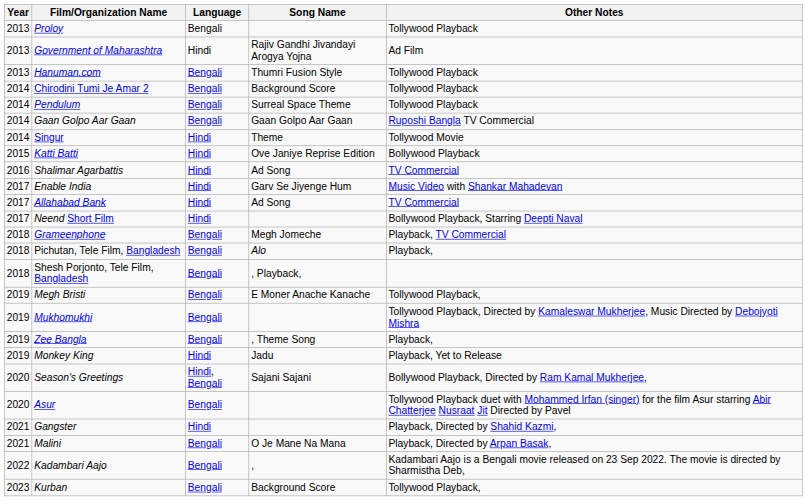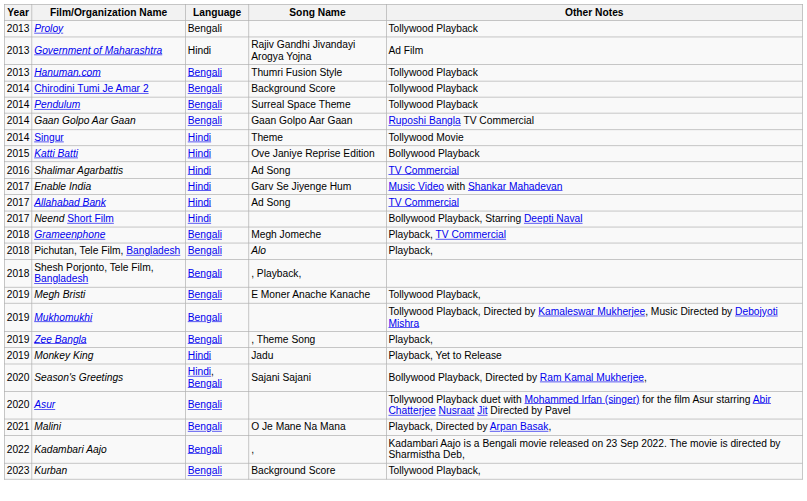 <table class="wikitable sortable">
 <tr>
 <th>Year</th>
 <th>Film/Organization Name</th>
 <th>Language</th>
 <th>Song Name</th>
 <th>Other Notes</th>
 </tr>
 <tr>
 <td>2013</td>
 <td><em><a href='#'>Proloy</a></em></td>
 <td>Bengali</td>
 <td></td>
 <td>Tollywood Playback</td>
 </tr>
 <tr>
 <td>2013</td>
 <td><em><a href='#'>Government of Maharashtra</a></em></td>
 <td>Hindi</td>
 <td>Rajiv Gandhi Jivandayi Arogya Yojna</td>
 <td>Ad Film</td>
 </tr>
 <tr>
 <td>2013</td>
 <td><em><a href='#'>Hanuman.com</a></em></td>
 <td><a href='#'>Bengali</a></td>
 <td> Thumri Fusion Style</td>
 <td>Tollywood Playback</td>
 </tr>
 <tr>
 <td>2014</td>
 <td><a href='#'>Chirodini Tumi Je Amar 2</a></td>
 <td><a href='#'>Bengali</a></td>
 <td>Background Score</td>
 <td>Tollywood Playback</td>
 </tr>
 <tr>
 <td>2014</td>
 <td><em><a href='#'>Pendulum</a></em></td>
 <td><a href='#'>Bengali</a></td>
 <td>Surreal Space Theme</td>
 <td>Tollywood Playback</td>
 </tr>
 <tr>
 <td>2014</td>
 <td><em>Gaan Golpo Aar Gaan</em></td>
 <td><a href='#'>Bengali</a></td>
 <td>Gaan Golpo Aar Gaan</td>
 <td><a href='#'>Ruposhi Bangla</a> TV Commercial</td>
 </tr>
 <tr>
 <td>2014</td>
 <td><a href='#'>Singur</a></td>
 <td><a href='#'>Hindi</a></td>
 <td>Theme</td>
 <td>Tollywood Movie</td>
 </tr>
 <tr>
 <td>2015</td>
 <td><em><a href='#'>Katti Batti</a></em></td>
 <td><a href='#'>Hindi</a></td>
 <td>Ove Janiye Reprise Edition</td>
 <td>Bollywood Playback</td>
 </tr>
 <tr>
 <td>2016</td>
 <td><em>Shalimar Agarbattis</em></td>
 <td><a href='#'>Hindi</a></td>
 <td>Ad Song</td>
 <td><a href='#'>TV Commercial</a></td>
 </tr>
 <tr>
 <td>2017</td>
 <td><em>Enable India</em></td>
 <td><a href='#'>Hindi</a></td>
 <td>Garv Se Jiyenge Hum</td>
 <td><a href='#'>Music Video</a> with <a href='#'>Shankar Mahadevan</a></td>
 </tr>
 <tr>
 <td>2017</td>
 <td><em><a href='#'>Allahabad Bank</a></em></td>
 <td><a href='#'>Hindi</a></td>
 <td>Ad Song</td>
 <td><a href='#'>TV Commercial</a></td>
 </tr>
 <tr>
 <td>2017</td>
 <td><em>Neend</em> <a href='#'>Short Film</a></td>
 <td><a href='#'>Hindi</a></td>
 <td></td>
 <td>Bollywood Playback, Starring <a href='#'>Deepti Naval</a></td>
 </tr>
 <tr>
 <td>2018</td>
 <td><em><a href='#'>Grameenphone</a> </em></td>
 <td><a href='#'>Bengali</a></td>
 <td>Megh Jomeche</td>
 <td>Playback, <a href='#'>TV Commercial</a></td>
 </tr>
 <tr>
 <td>2018</td>
 <td>Pichutan, Tele Film, <a href='#'>Bangladesh</a></td>
 <td><a href='#'>Bengali</a></td>
 <td><em>Alo</em></td>
 <td>Playback, </td>
 </tr>
 <tr>
 <td>2018</td>
 <td>Shesh Porjonto, Tele Film, <a href='#'>Bangladesh</a></td>
 <td><a href='#'>Bengali</a></td>
 <td><em>  </em>, Playback,</td>
 <td></td>
 </tr>
 <tr>
 <td>2019</td>
 <td><em>Megh Bristi</em></td>
 <td><a href='#'>Bengali</a></td>
 <td>E Moner Anache Kanache</td>
 <td>Tollywood Playback,</td>
 </tr>
 <tr>
 <td>2019</td>
 <td><em><a href='#'>Mukhomukhi</a></em></td>
 <td><a href='#'>Bengali</a></td>
 <td></td>
 <td>Tollywood Playback, Directed by <a href='#'>Kamaleswar Mukherjee</a>, Music Directed by <a href='#'>Debojyoti Mishra</a></td>
 </tr>
 <tr>
 <td>2019</td>
 <td><em><a href='#'>Zee Bangla</a></em></td>
 <td><a href='#'>Bengali</a></td>
 <td>, Theme Song</td>
 <td>Playback,</td>
 </tr>
 <tr>
 <td>2019</td>
 <td><em>Monkey King</em></td>
 <td><a href='#'>Hindi</a></td>
 <td>Jadu</td>
 <td>Playback, Yet to Release</td>
 </tr>
 <tr>
 <td>2020</td>
 <td><em>Season's Greetings</em></td>
 <td><a href='#'>Hindi</a>, <a href='#'>Bengali</a></td>
 <td>Sajani Sajani</td>
 <td>Bollywood Playback, Directed by <a href='#'>Ram Kamal Mukherjee</a>,</td>
 </tr>
 <tr>
 <td>2020</td>
 <td><em><a href='#'>Asur</a></em></td>
 <td><a href='#'>Bengali</a></td>
 <td></td>
 <td>Tollywood Playback duet with <a href='#'>Mohammed Irfan (singer)</a> for the film Asur starring <a href='#'>Abir Chatterjee</a> <a href='#'>Nusraat</a> <a href='#'>Jit</a> Directed by Pavel</td>
 </tr>
 <tr>
 <td>2021</td>
-<td><em>Gangster</em></td>
-<td><a href='#'>Hindi</a></td>
-<td></td>
-<td>Playback, Directed by <a href='#'>Shahid Kazmi</a>,</td>
-</tr>
-<tr>
-<td>2021</td>
 <td><em>Malini</em></td>
 <td><a href='#'>Bengali</a></td>
 <td>O Je Mane Na Mana</td>
 <td>Playback, Directed by <a href='#'>Arpan Basak</a>,</td>
 </tr>
 <tr>
 <td>2022</td>
 <td><em>Kadambari Aajo</em></td>
 <td><a href='#'>Bengali</a></td>
 <td>, </td>
 <td>Kadambari Aajo is a Bengali movie released on 23 Sep 2022. The movie is directed by Sharmistha Deb,</td>
 </tr>
 <tr>
 <td>2023</td>
 <td><em>Kurban</em></td>
 <td><a href='#'>Bengali</a></td>
 <td>Background Score</td>
 <td>Tollywood Playback,</td>
 </tr>
 </table>
